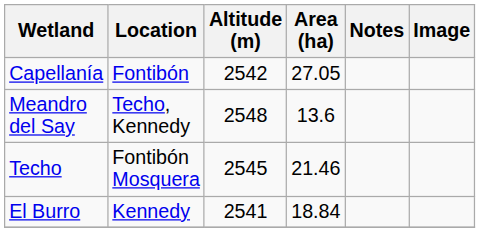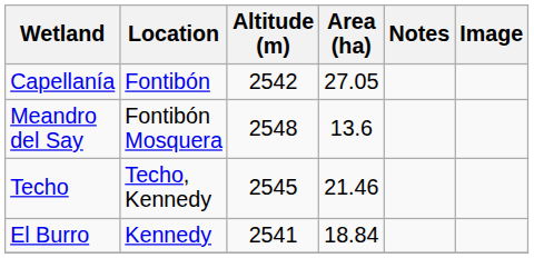 <table class="wikitable">
 <tr>
 <th>Wetland</th>
 <th>Location</th>
 <th>Altitude<br>(m)</th>
 <th>Area<br>(ha)</th>
 <th>Notes</th>
 <th>Image</th>
 </tr>
 <tr>
 <td><a href='#'>Capellanía</a></td>
 <td><a href='#'>Fontibón</a></td>
 <td align=center>2542</td>
 <td align=center>27.05</td>
 <td align=center></td>
 <td></td>
 </tr>
 <tr>
 <td><a href='#'>Meandro<br>del Say</a></td>
-<td><a href='#'>Techo</a>,<br>Kennedy</td>
+<td>Fontibón<br><a href='#'>Mosquera</a></td>
 <td align=center>2548</td>
 <td align=center>13.6</td>
 <td align=center></td>
 <td></td>
 </tr>
 <tr>
 <td><a href='#'>Techo</a></td>
-<td>Fontibón<br><a href='#'>Mosquera</a></td>
+<td><a href='#'>Techo</a>,<br>Kennedy</td>
 <td align=center>2545</td>
 <td align=center>21.46</td>
 <td align=center></td>
 <td></td>
 </tr>
 <tr>
 <td><a href='#'>El Burro</a></td>
 <td><a href='#'>Kennedy</a></td>
 <td align=center>2541</td>
 <td align=center>18.84</td>
 <td align=center></td>
 <td></td>
 </tr>
 <tr>
 </tr>
 </table>
